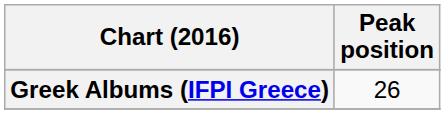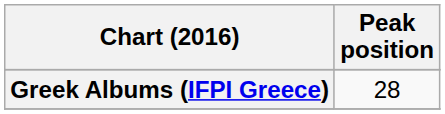 <table class="wikitable sortable plainrowheaders" style="text-align:center">
 <tr>
 <th scope="col">Chart (2016)</th>
 <th scope="col">Peak<br>position</th>
 </tr>
 <tr>
 </tr>
 <tr>
 </tr>
 <tr>
 </tr>
 <tr>
 </tr>
 <tr>
 </tr>
 <tr>
 </tr>
 <tr>
 </tr>
 <tr>
 </tr>
 <tr>
 </tr>
 <tr>
 </tr>
 <tr>
 <th scope="row">Greek Albums (<a href='#'>IFPI Greece</a>)</th>
-<td>26</td>
+<td>28</td>
 </tr>
 <tr>
 </tr>
 <tr>
 </tr>
 <tr>
 </tr>
 <tr>
 </tr>
 <tr>
 </tr>
 <tr>
 </tr>
 <tr>
 </tr>
 <tr>
 </tr>
 <tr>
 </tr>
 <tr>
 </tr>
 <tr>
 </tr>
 <tr>
 </tr>
 <tr>
 </tr>
 </table>
